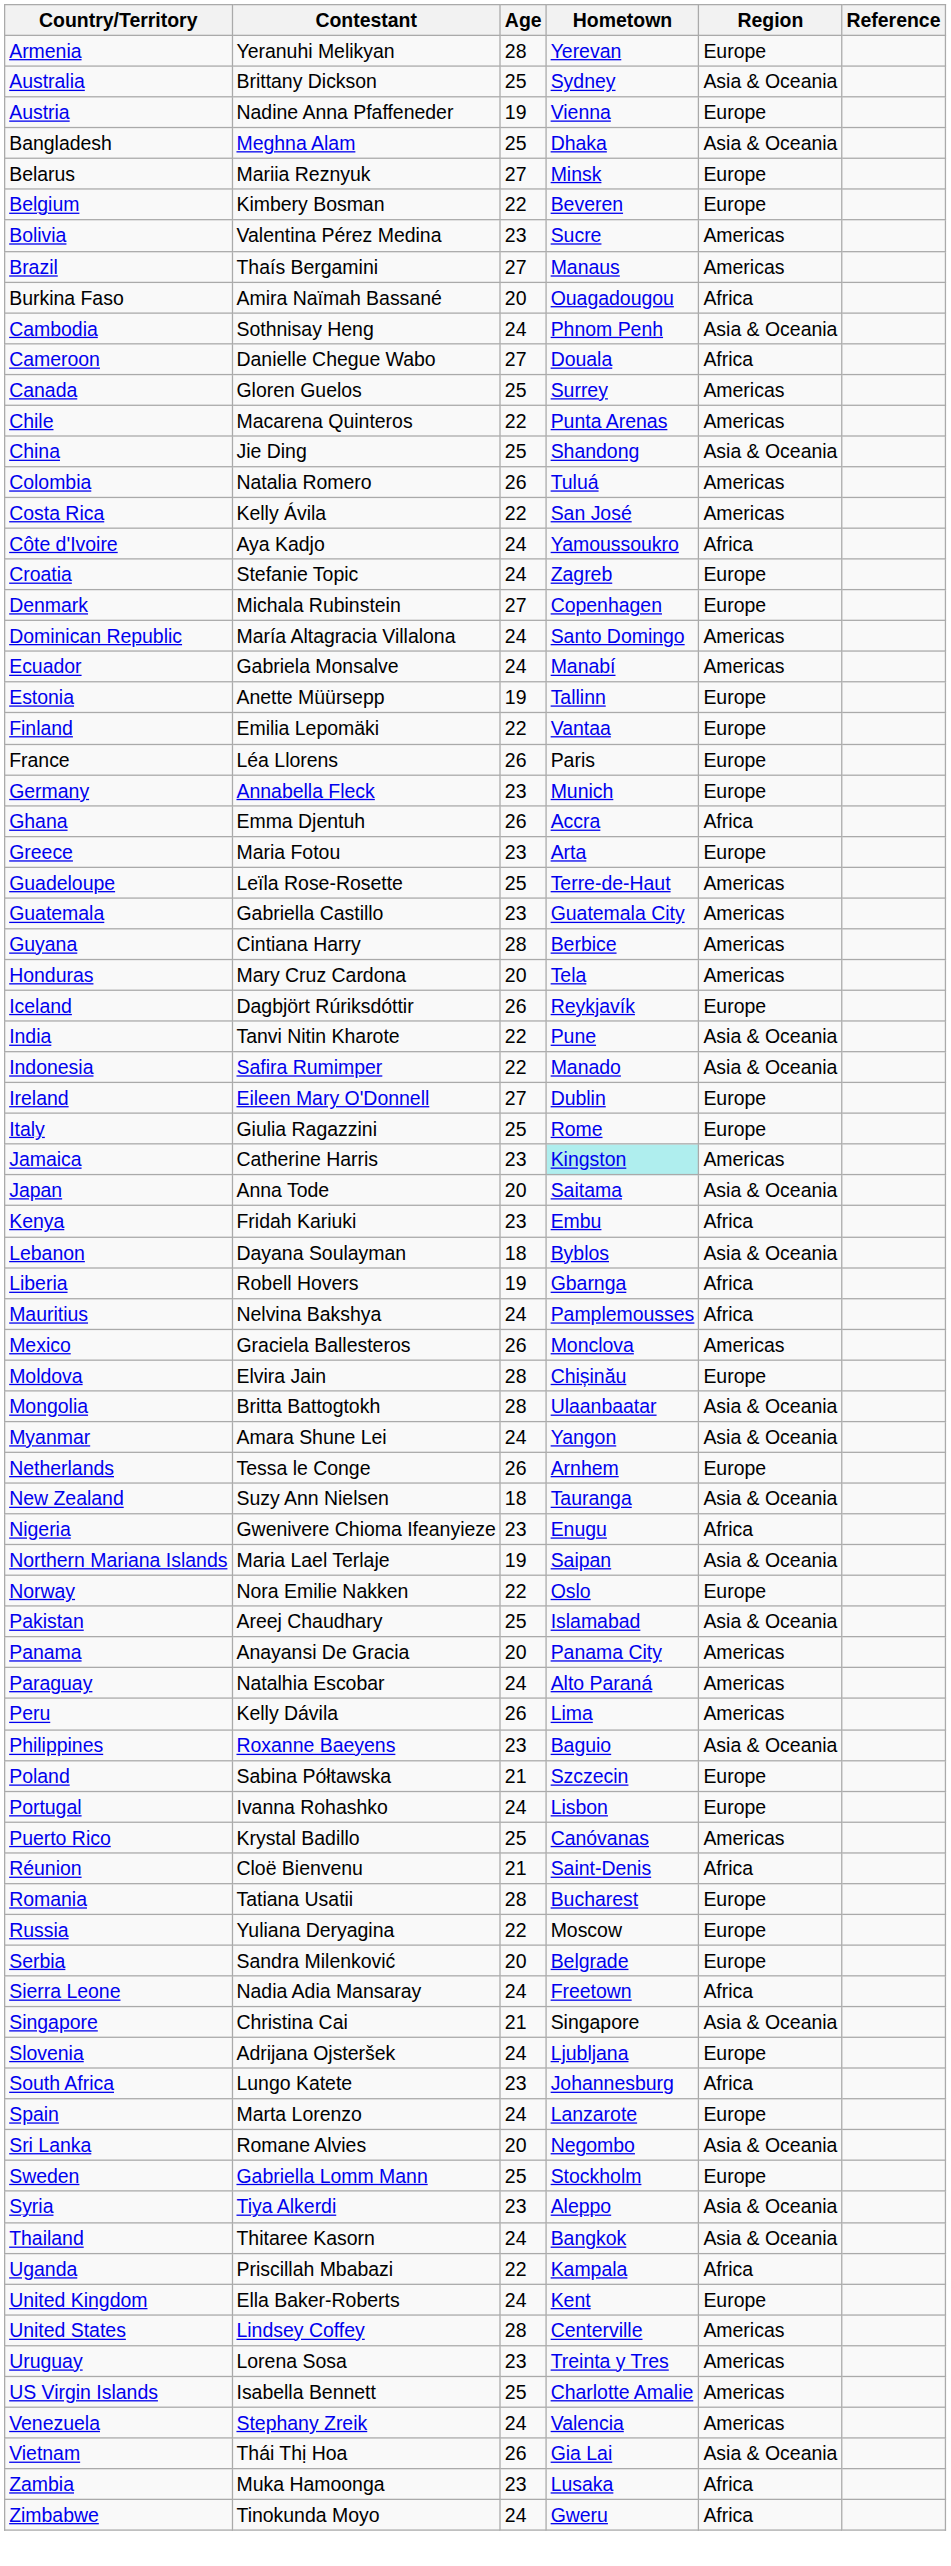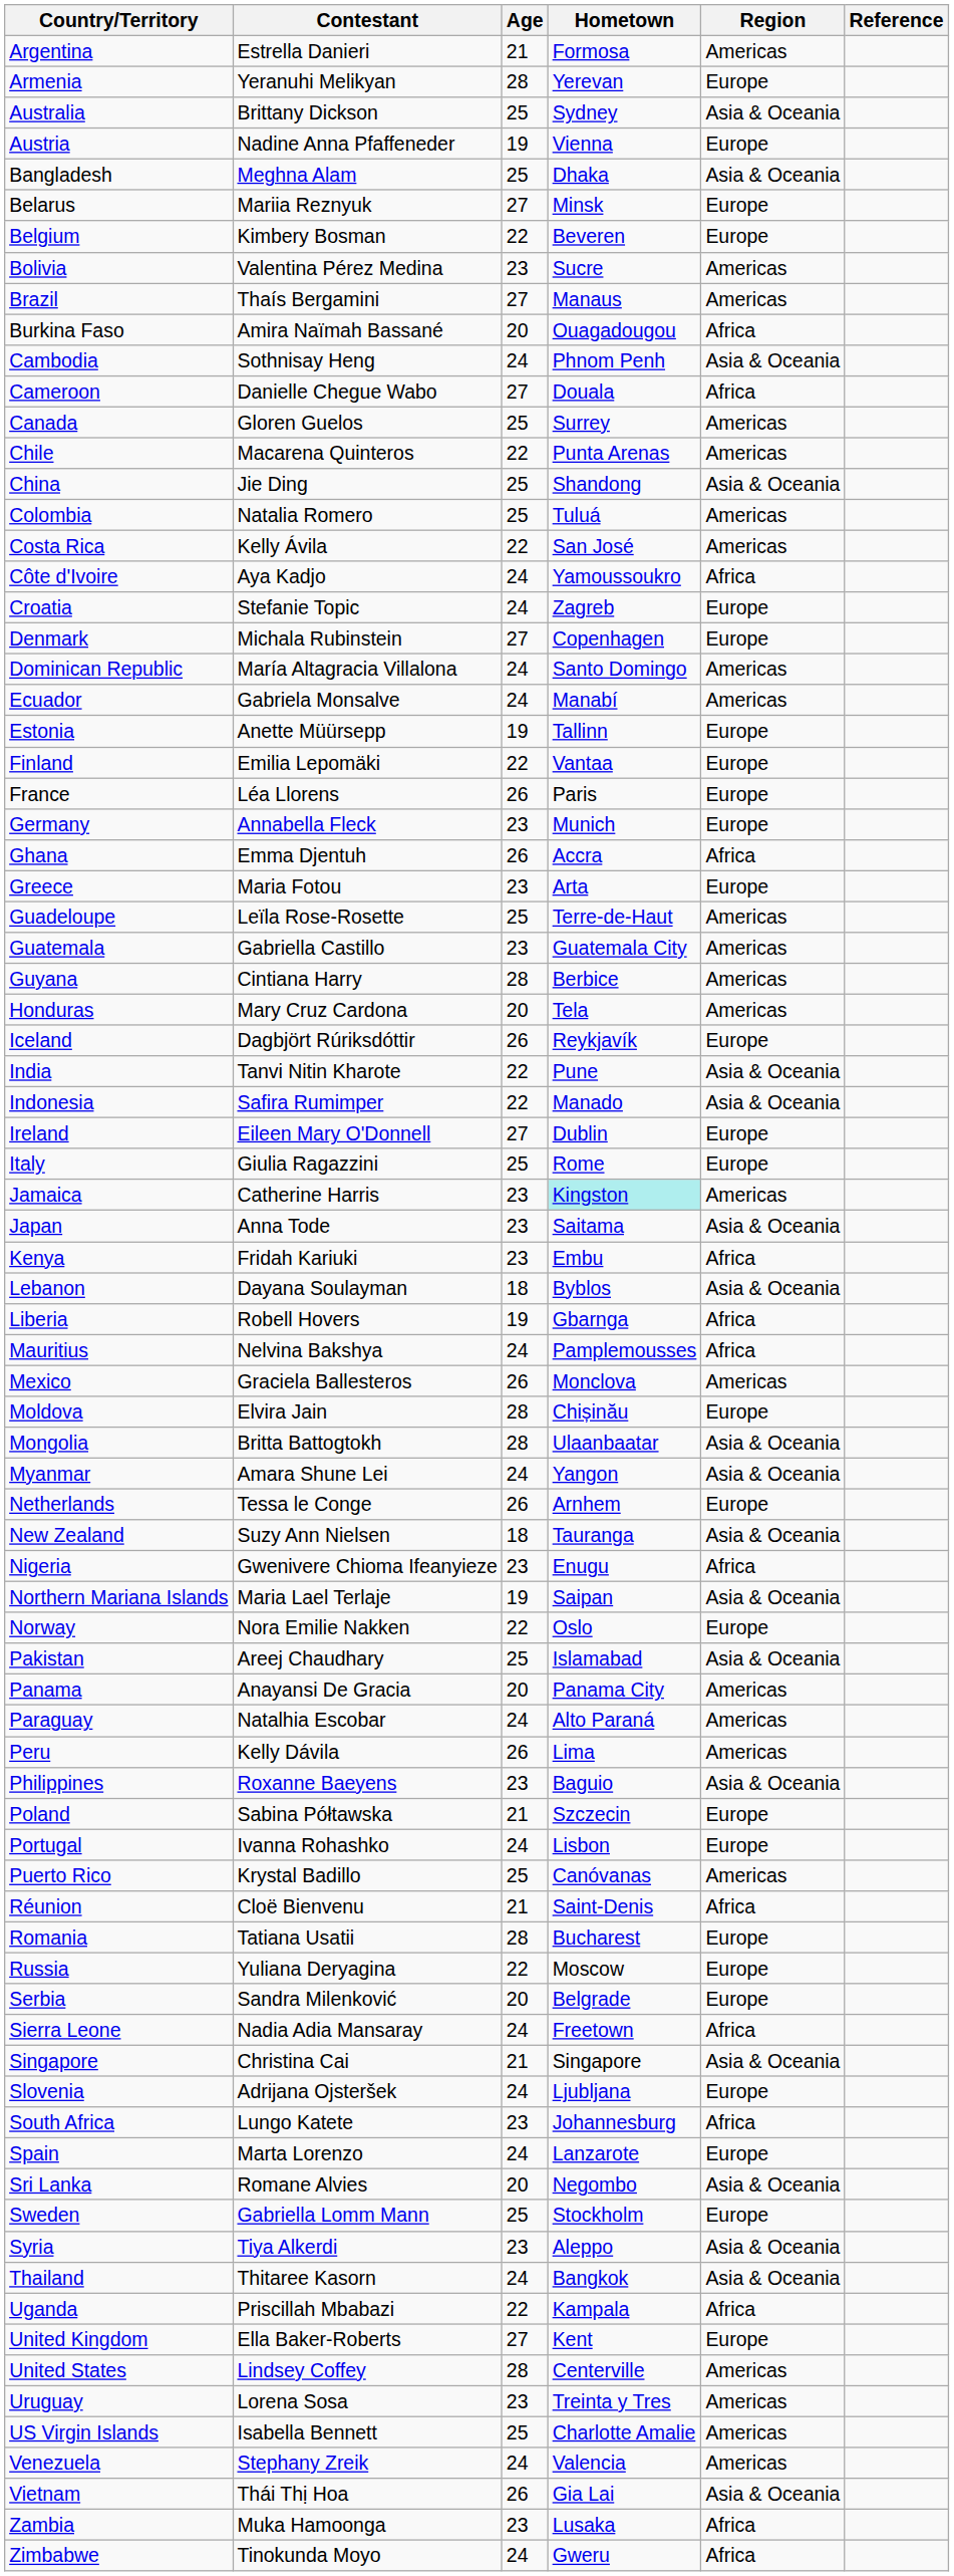 <table class="wikitable sortable" style="font-size: 95%;">
 <tr>
 <th>Country/Territory</th>
 <th>Contestant</th>
 <th>Age</th>
 <th>Hometown</th>
 <th>Region</th>
 <th>Reference</th>
+</tr>
+<tr>
+<td> <a href='#'>Argentina</a></td>
+<td>Estrella Danieri</td>
+<td>21</td>
+<td><a href='#'>Formosa</a></td>
+<td>Americas</td>
+<td></td>
 </tr>
 <tr>
 <td> <a href='#'>Armenia</a></td>
 <td>Yeranuhi Melikyan</td>
 <td>28</td>
 <td><a href='#'>Yerevan</a></td>
 <td>Europe</td>
 <td></td>
 </tr>
 <tr>
 <td> <a href='#'>Australia</a></td>
 <td>Brittany Dickson</td>
 <td>25</td>
 <td><a href='#'>Sydney</a></td>
 <td>Asia & Oceania</td>
 <td></td>
 </tr>
 <tr>
 <td> <a href='#'>Austria</a></td>
 <td>Nadine Anna Pfaffeneder</td>
 <td>19</td>
 <td><a href='#'>Vienna</a></td>
 <td>Europe</td>
 <td></td>
 </tr>
 <tr>
 <td> Bangladesh</td>
 <td><a href='#'>Meghna Alam</a></td>
 <td>25</td>
 <td><a href='#'>Dhaka</a></td>
 <td>Asia & Oceania</td>
 <td></td>
 </tr>
 <tr>
 <td> Belarus</td>
 <td>Mariia Reznyuk</td>
 <td>27</td>
 <td><a href='#'>Minsk</a></td>
 <td>Europe</td>
 <td></td>
 </tr>
 <tr>
 <td> <a href='#'>Belgium</a></td>
 <td>Kimbery Bosman</td>
 <td>22</td>
 <td><a href='#'>Beveren</a></td>
 <td>Europe</td>
 <td></td>
 </tr>
 <tr>
 <td> <a href='#'>Bolivia</a></td>
 <td>Valentina Pérez Medina</td>
 <td>23</td>
 <td><a href='#'>Sucre</a></td>
 <td>Americas</td>
 <td></td>
 </tr>
 <tr>
 <td> <a href='#'>Brazil</a></td>
 <td>Thaís Bergamini</td>
 <td>27</td>
 <td><a href='#'>Manaus</a></td>
 <td>Americas</td>
 <td></td>
 </tr>
 <tr>
 <td> Burkina Faso</td>
 <td>Amira Naïmah Bassané</td>
 <td>20</td>
 <td><a href='#'>Ouagadougou</a></td>
 <td>Africa</td>
 <td></td>
 </tr>
 <tr>
 <td> <a href='#'>Cambodia</a></td>
 <td>Sothnisay Heng</td>
 <td>24</td>
 <td><a href='#'>Phnom Penh</a></td>
 <td>Asia & Oceania</td>
 <td></td>
 </tr>
 <tr>
 <td> <a href='#'>Cameroon</a></td>
 <td>Danielle Chegue Wabo</td>
 <td>27</td>
 <td><a href='#'>Douala</a></td>
 <td>Africa</td>
 <td></td>
 </tr>
 <tr>
 <td> <a href='#'>Canada</a></td>
 <td>Gloren Guelos</td>
 <td>25</td>
 <td><a href='#'>Surrey</a></td>
 <td>Americas</td>
 <td></td>
 </tr>
 <tr>
 <td> <a href='#'>Chile</a></td>
 <td>Macarena Quinteros</td>
 <td>22</td>
 <td><a href='#'>Punta Arenas</a></td>
 <td>Americas</td>
 <td></td>
 </tr>
 <tr>
 <td> <a href='#'>China</a></td>
 <td>Jie Ding</td>
 <td>25</td>
 <td><a href='#'>Shandong</a></td>
 <td>Asia & Oceania</td>
 <td></td>
 </tr>
 <tr>
 <td> <a href='#'>Colombia</a></td>
 <td>Natalia Romero</td>
-<td>26</td>
+<td>25</td>
 <td><a href='#'>Tuluá</a></td>
 <td>Americas</td>
 <td></td>
 </tr>
 <tr>
 <td> <a href='#'>Costa Rica</a></td>
 <td>Kelly Ávila</td>
 <td>22</td>
 <td><a href='#'>San José</a></td>
 <td>Americas</td>
 <td></td>
 </tr>
 <tr>
 <td> <a href='#'>Côte d'Ivoire</a></td>
 <td>Aya Kadjo</td>
 <td>24</td>
 <td><a href='#'>Yamoussoukro</a></td>
 <td>Africa</td>
 <td></td>
 </tr>
 <tr>
 <td> <a href='#'>Croatia</a></td>
 <td>Stefanie Topic</td>
 <td>24</td>
 <td><a href='#'>Zagreb</a></td>
 <td>Europe</td>
 <td></td>
 </tr>
 <tr>
 <td> <a href='#'>Denmark</a></td>
 <td>Michala Rubinstein</td>
 <td>27</td>
 <td><a href='#'>Copenhagen</a></td>
 <td>Europe</td>
 <td></td>
 </tr>
 <tr>
 <td> <a href='#'>Dominican Republic</a></td>
 <td>María Altagracia Villalona</td>
 <td>24</td>
 <td><a href='#'>Santo Domingo</a></td>
 <td>Americas</td>
 <td></td>
 </tr>
 <tr>
 <td> <a href='#'>Ecuador</a></td>
 <td>Gabriela Monsalve</td>
 <td>24</td>
 <td><a href='#'>Manabí</a></td>
 <td>Americas</td>
 <td></td>
 </tr>
 <tr>
 <td> <a href='#'>Estonia</a></td>
 <td>Anette Müürsepp</td>
 <td>19</td>
 <td><a href='#'>Tallinn</a></td>
 <td>Europe</td>
 <td></td>
 </tr>
 <tr>
 <td> <a href='#'>Finland</a></td>
 <td>Emilia Lepomäki</td>
 <td>22</td>
 <td><a href='#'>Vantaa</a></td>
 <td>Europe</td>
 <td></td>
 </tr>
 <tr>
 <td> France</td>
 <td>Léa Llorens</td>
 <td>26</td>
 <td>Paris</td>
 <td>Europe</td>
 <td></td>
 </tr>
 <tr>
 <td> <a href='#'>Germany</a></td>
 <td><a href='#'>Annabella Fleck</a></td>
 <td>23</td>
 <td><a href='#'>Munich</a></td>
 <td>Europe</td>
 <td></td>
 </tr>
 <tr>
 <td> <a href='#'>Ghana</a></td>
 <td>Emma Djentuh</td>
 <td>26</td>
 <td><a href='#'>Accra</a></td>
 <td>Africa</td>
 <td></td>
 </tr>
 <tr>
 <td> <a href='#'>Greece</a></td>
 <td>Maria Fotou</td>
 <td>23</td>
 <td><a href='#'>Arta</a></td>
 <td>Europe</td>
 <td></td>
 </tr>
 <tr>
 <td> <a href='#'>Guadeloupe</a></td>
 <td>Leïla Rose-Rosette</td>
 <td>25</td>
 <td><a href='#'>Terre-de-Haut</a></td>
 <td>Americas</td>
 <td></td>
 </tr>
 <tr>
 <td> <a href='#'>Guatemala</a></td>
 <td>Gabriella Castillo</td>
 <td>23</td>
 <td><a href='#'>Guatemala City</a></td>
 <td>Americas</td>
 <td></td>
 </tr>
 <tr>
 <td> <a href='#'>Guyana</a></td>
 <td>Cintiana Harry</td>
 <td>28</td>
 <td><a href='#'>Berbice</a></td>
 <td>Americas</td>
 <td></td>
 </tr>
 <tr>
 <td> <a href='#'>Honduras</a></td>
 <td>Mary Cruz Cardona</td>
 <td>20</td>
 <td><a href='#'>Tela</a></td>
 <td>Americas</td>
 <td></td>
 </tr>
 <tr>
 <td> <a href='#'>Iceland</a></td>
 <td>Dagbjört Rúriksdóttir</td>
 <td>26</td>
 <td><a href='#'>Reykjavík</a></td>
 <td>Europe</td>
 <td></td>
 </tr>
 <tr>
 <td> <a href='#'>India</a></td>
 <td>Tanvi Nitin Kharote</td>
 <td>22</td>
 <td><a href='#'>Pune</a></td>
 <td>Asia & Oceania</td>
 <td></td>
 </tr>
 <tr>
 <td> <a href='#'>Indonesia</a></td>
 <td><a href='#'>Safira Rumimper</a></td>
 <td>22</td>
 <td><a href='#'>Manado</a></td>
 <td>Asia & Oceania</td>
 <td></td>
 </tr>
 <tr>
 <td> <a href='#'>Ireland</a></td>
 <td><a href='#'>Eileen Mary O'Donnell</a></td>
 <td>27</td>
 <td><a href='#'>Dublin</a></td>
 <td>Europe</td>
 <td></td>
 </tr>
 <tr>
 <td> <a href='#'>Italy</a></td>
 <td>Giulia Ragazzini</td>
 <td>25</td>
 <td><a href='#'>Rome</a></td>
 <td>Europe</td>
 <td></td>
 </tr>
 <tr>
 <td> <a href='#'>Jamaica</a></td>
 <td>Catherine Harris</td>
 <td>23</td>
 <td style="background: paleturquoise;"><a href='#'>Kingston</a></td>
 <td>Americas</td>
 <td></td>
 </tr>
 <tr>
 <td> <a href='#'>Japan</a></td>
 <td>Anna Tode</td>
-<td>20</td>
+<td>23</td>
 <td><a href='#'>Saitama</a></td>
 <td>Asia & Oceania</td>
 <td></td>
 </tr>
 <tr>
 <td> <a href='#'>Kenya</a></td>
 <td>Fridah Kariuki</td>
 <td>23</td>
 <td><a href='#'>Embu</a></td>
 <td>Africa</td>
 <td></td>
 </tr>
 <tr>
 <td> <a href='#'>Lebanon</a></td>
 <td>Dayana Soulayman</td>
 <td>18</td>
 <td><a href='#'>Byblos</a></td>
 <td>Asia & Oceania</td>
 <td></td>
 </tr>
 <tr>
 <td> <a href='#'>Liberia</a></td>
 <td>Robell Hovers</td>
 <td>19</td>
 <td><a href='#'>Gbarnga</a></td>
 <td>Africa</td>
 <td></td>
 </tr>
 <tr>
 <td> <a href='#'>Mauritius</a></td>
 <td>Nelvina Bakshya</td>
 <td>24</td>
 <td><a href='#'>Pamplemousses</a></td>
 <td>Africa</td>
 <td></td>
 </tr>
 <tr>
 <td> <a href='#'>Mexico</a></td>
 <td>Graciela Ballesteros</td>
 <td>26</td>
 <td><a href='#'>Monclova</a></td>
 <td>Americas</td>
 <td></td>
 </tr>
 <tr>
 <td> <a href='#'>Moldova</a></td>
 <td>Elvira Jain</td>
 <td>28</td>
 <td><a href='#'>Chișinău</a></td>
 <td>Europe</td>
 <td></td>
 </tr>
 <tr>
 <td> <a href='#'>Mongolia</a></td>
 <td>Britta Battogtokh</td>
 <td>28</td>
 <td><a href='#'>Ulaanbaatar</a></td>
 <td>Asia & Oceania</td>
 <td></td>
 </tr>
 <tr>
 <td> <a href='#'>Myanmar</a></td>
 <td>Amara Shune Lei</td>
 <td>24</td>
 <td><a href='#'>Yangon</a></td>
 <td>Asia & Oceania</td>
 <td></td>
 </tr>
 <tr>
 <td> <a href='#'>Netherlands</a></td>
 <td>Tessa le Conge</td>
 <td>26</td>
 <td><a href='#'>Arnhem</a></td>
 <td>Europe</td>
 <td></td>
 </tr>
 <tr>
 <td> <a href='#'>New Zealand</a></td>
 <td>Suzy Ann Nielsen</td>
 <td>18</td>
 <td><a href='#'>Tauranga</a></td>
 <td>Asia & Oceania</td>
 <td></td>
 </tr>
 <tr>
 <td> <a href='#'>Nigeria</a></td>
 <td>Gwenivere Chioma Ifeanyieze</td>
 <td>23</td>
 <td><a href='#'>Enugu</a></td>
 <td>Africa</td>
 <td></td>
 </tr>
 <tr>
 <td> <a href='#'>Northern Mariana Islands</a></td>
 <td>Maria Lael Terlaje</td>
 <td>19</td>
 <td><a href='#'>Saipan</a></td>
 <td>Asia & Oceania</td>
 <td></td>
 </tr>
 <tr>
 <td> <a href='#'>Norway</a></td>
 <td>Nora Emilie Nakken</td>
 <td>22</td>
 <td><a href='#'>Oslo</a></td>
 <td>Europe</td>
 <td></td>
 </tr>
 <tr>
 <td> <a href='#'>Pakistan</a></td>
 <td>Areej Chaudhary</td>
 <td>25</td>
 <td><a href='#'>Islamabad</a></td>
 <td>Asia & Oceania</td>
 <td></td>
 </tr>
 <tr>
 <td> <a href='#'>Panama</a></td>
 <td>Anayansi De Gracia</td>
 <td>20</td>
 <td><a href='#'>Panama City</a></td>
 <td>Americas</td>
 <td></td>
 </tr>
 <tr>
 <td> <a href='#'>Paraguay</a></td>
 <td>Natalhia Escobar</td>
 <td>24</td>
 <td><a href='#'>Alto Paraná</a></td>
 <td>Americas</td>
 <td></td>
 </tr>
 <tr>
 <td> <a href='#'>Peru</a></td>
 <td>Kelly Dávila</td>
 <td>26</td>
 <td><a href='#'>Lima</a></td>
 <td>Americas</td>
 <td></td>
 </tr>
 <tr>
 <td> <a href='#'>Philippines</a></td>
 <td><a href='#'>Roxanne Baeyens</a></td>
 <td>23</td>
 <td><a href='#'>Baguio</a></td>
 <td>Asia & Oceania</td>
 <td></td>
 </tr>
 <tr>
 <td> <a href='#'>Poland</a></td>
 <td>Sabina Półtawska</td>
 <td>21</td>
 <td><a href='#'>Szczecin</a></td>
 <td>Europe</td>
 <td></td>
 </tr>
 <tr>
 <td> <a href='#'>Portugal</a></td>
 <td>Ivanna Rohashko</td>
 <td>24</td>
 <td><a href='#'>Lisbon</a></td>
 <td>Europe</td>
 <td></td>
 </tr>
 <tr>
 <td> <a href='#'>Puerto Rico</a></td>
 <td>Krystal Badillo</td>
 <td>25</td>
 <td><a href='#'>Canóvanas</a></td>
 <td>Americas</td>
 <td></td>
 </tr>
 <tr>
 <td> <a href='#'>Réunion</a></td>
 <td>Cloë Bienvenu</td>
 <td>21</td>
 <td><a href='#'>Saint-Denis</a></td>
 <td>Africa</td>
 <td></td>
 </tr>
 <tr>
 <td> <a href='#'>Romania</a></td>
 <td>Tatiana Usatii</td>
 <td>28</td>
 <td><a href='#'>Bucharest</a></td>
 <td>Europe</td>
 <td></td>
 </tr>
 <tr>
 <td> <a href='#'>Russia</a></td>
 <td>Yuliana Deryagina</td>
 <td>22</td>
 <td>Moscow</td>
 <td>Europe</td>
 <td></td>
 </tr>
 <tr>
 <td> <a href='#'>Serbia</a></td>
 <td>Sandra Milenković</td>
 <td>20</td>
 <td><a href='#'>Belgrade</a></td>
 <td>Europe</td>
 <td></td>
 </tr>
 <tr>
 <td> <a href='#'>Sierra Leone</a></td>
 <td>Nadia Adia Mansaray</td>
 <td>24</td>
 <td><a href='#'>Freetown</a></td>
 <td>Africa</td>
 <td></td>
 </tr>
 <tr>
 <td> <a href='#'>Singapore</a></td>
 <td>Christina Cai</td>
 <td>21</td>
 <td>Singapore</td>
 <td>Asia & Oceania</td>
 <td></td>
 </tr>
 <tr>
 <td> <a href='#'>Slovenia</a></td>
 <td>Adrijana Ojsteršek</td>
 <td>24</td>
 <td><a href='#'>Ljubljana</a></td>
 <td>Europe</td>
 <td></td>
 </tr>
 <tr>
 <td> <a href='#'>South Africa</a></td>
 <td>Lungo Katete</td>
 <td>23</td>
 <td><a href='#'>Johannesburg</a></td>
 <td>Africa</td>
 <td></td>
 </tr>
 <tr>
 <td> <a href='#'>Spain</a></td>
 <td>Marta Lorenzo</td>
 <td>24</td>
 <td><a href='#'>Lanzarote</a></td>
 <td>Europe</td>
 <td></td>
 </tr>
 <tr>
 <td> <a href='#'>Sri Lanka</a></td>
 <td>Romane Alvies</td>
 <td>20</td>
 <td><a href='#'>Negombo</a></td>
 <td>Asia & Oceania</td>
 <td></td>
 </tr>
 <tr>
 <td> <a href='#'>Sweden</a></td>
 <td><a href='#'>Gabriella Lomm Mann</a></td>
 <td>25</td>
 <td><a href='#'>Stockholm</a></td>
 <td>Europe</td>
 <td></td>
 </tr>
 <tr>
 <td> <a href='#'>Syria</a></td>
 <td><a href='#'>Tiya Alkerdi</a></td>
 <td>23</td>
 <td><a href='#'>Aleppo</a></td>
 <td>Asia & Oceania</td>
 <td></td>
 </tr>
 <tr>
 <td> <a href='#'>Thailand</a></td>
 <td>Thitaree Kasorn</td>
 <td>24</td>
 <td><a href='#'>Bangkok</a></td>
 <td>Asia & Oceania</td>
 <td></td>
 </tr>
 <tr>
 <td> <a href='#'>Uganda</a></td>
 <td>Priscillah Mbabazi</td>
 <td>22</td>
 <td><a href='#'>Kampala</a></td>
 <td>Africa</td>
 <td></td>
 </tr>
 <tr>
 <td> <a href='#'>United Kingdom</a></td>
 <td>Ella Baker-Roberts</td>
-<td>24</td>
+<td>27</td>
 <td><a href='#'>Kent</a></td>
 <td>Europe</td>
 <td></td>
 </tr>
 <tr>
 <td> <a href='#'>United States</a></td>
 <td><a href='#'>Lindsey Coffey</a></td>
 <td>28</td>
 <td><a href='#'>Centerville</a></td>
 <td>Americas</td>
 <td></td>
 </tr>
 <tr>
 <td> <a href='#'>Uruguay</a></td>
 <td>Lorena Sosa</td>
 <td>23</td>
 <td><a href='#'>Treinta y Tres</a></td>
 <td>Americas</td>
 <td></td>
 </tr>
 <tr>
 <td> <a href='#'>US Virgin Islands</a></td>
 <td>Isabella Bennett</td>
 <td>25</td>
 <td><a href='#'>Charlotte Amalie</a></td>
 <td>Americas</td>
 <td></td>
 </tr>
 <tr>
 <td> <a href='#'>Venezuela</a></td>
 <td><a href='#'>Stephany Zreik</a></td>
 <td>24</td>
 <td><a href='#'>Valencia</a></td>
 <td>Americas</td>
 <td></td>
 </tr>
 <tr>
 <td> <a href='#'>Vietnam</a></td>
 <td>Thái Thị Hoa</td>
 <td>26</td>
 <td><a href='#'>Gia Lai</a></td>
 <td>Asia & Oceania</td>
 <td></td>
 </tr>
 <tr>
 <td> <a href='#'>Zambia</a></td>
 <td>Muka Hamoonga</td>
 <td>23</td>
 <td><a href='#'>Lusaka</a></td>
 <td>Africa</td>
 <td></td>
 </tr>
 <tr>
 <td> <a href='#'>Zimbabwe</a></td>
 <td>Tinokunda Moyo</td>
 <td>24</td>
 <td><a href='#'>Gweru</a></td>
 <td>Africa</td>
 <td></td>
 </tr>
 </table>
